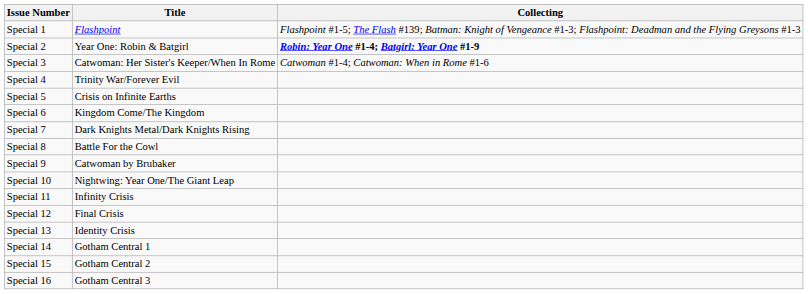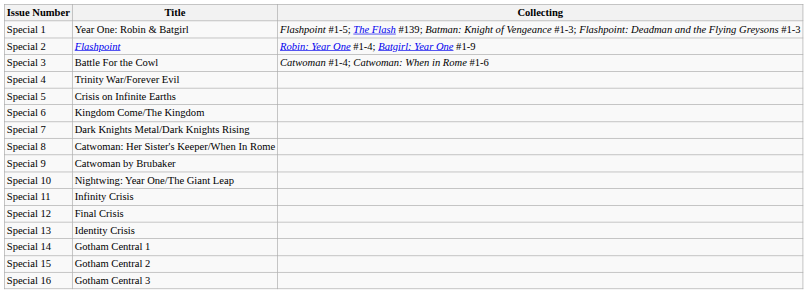 <table class="wikitable sortable mw-collapsible">
 <tr>
 <th>Issue Number</th>
 <th>Title</th>
 <th>Collecting</th>
 </tr>
 <tr>
 <td>Special 1</td>
-<td><em><a href='#'>Flashpoint</a></em></td>
+<td>Year One: Robin & Batgirl</td>
 <td><em>Flashpoint</em> #1-5; <em><a href='#'>The Flash</a></em> #139; <em>Batman: Knight  of Vengeance</em> #1-3; <em>Flashpoint: Deadman and the Flying Greysons</em> #1-3</td>
 </tr>
 <tr>
 <td>Special 2</td>
-<td>Year One: Robin & Batgirl</td>
-<td><strong><em><a href='#'>Robin: Year One</a></em> #1-4; <em><a href='#'>Batgirl: Year One</a></em> #1-9</strong></td>
+<td><em><a href='#'>Flashpoint</a></em></td>
+<td><em><a href='#'>Robin: Year One</a></em> #1-4; <em><a href='#'>Batgirl: Year One</a></em> #1-9</td>
 </tr>
 <tr>
 <td>Special 3</td>
-<td>Catwoman: Her Sister's Keeper/When In Rome</td>
+<td>Battle For the Cowl</td>
 <td><em>Catwoman</em> #1-4; <em>Catwoman: When in Rome</em> #1-6</td>
 </tr>
 <tr>
 <td>Special 4</td>
 <td>Trinity War/Forever Evil</td>
 <td></td>
 </tr>
 <tr>
 <td>Special 5</td>
 <td>Crisis on Infinite Earths</td>
 <td></td>
 </tr>
 <tr>
 <td>Special 6</td>
 <td>Kingdom Come/The Kingdom</td>
 <td></td>
 </tr>
 <tr>
 <td>Special 7</td>
 <td>Dark Knights Metal/Dark Knights Rising</td>
 <td></td>
 </tr>
 <tr>
 <td>Special 8</td>
-<td>Battle For the Cowl</td>
+<td>Catwoman: Her Sister's Keeper/When In Rome</td>
 <td></td>
 </tr>
 <tr>
 <td>Special 9</td>
 <td>Catwoman by Brubaker</td>
 <td></td>
 </tr>
 <tr>
 <td>Special 10</td>
 <td>Nightwing: Year One/The Giant Leap</td>
 <td></td>
 </tr>
 <tr>
 <td>Special 11</td>
 <td>Infinity Crisis</td>
 <td></td>
 </tr>
 <tr>
 <td>Special 12</td>
 <td>Final Crisis</td>
 <td></td>
 </tr>
 <tr>
 <td>Special 13</td>
 <td>Identity Crisis</td>
 <td></td>
 </tr>
 <tr>
 <td>Special 14</td>
 <td>Gotham Central 1</td>
 <td></td>
 </tr>
 <tr>
 <td>Special 15</td>
 <td>Gotham Central 2</td>
 <td></td>
 </tr>
 <tr>
 <td>Special 16</td>
 <td>Gotham Central 3</td>
 <td></td>
 </tr>
 </table>
